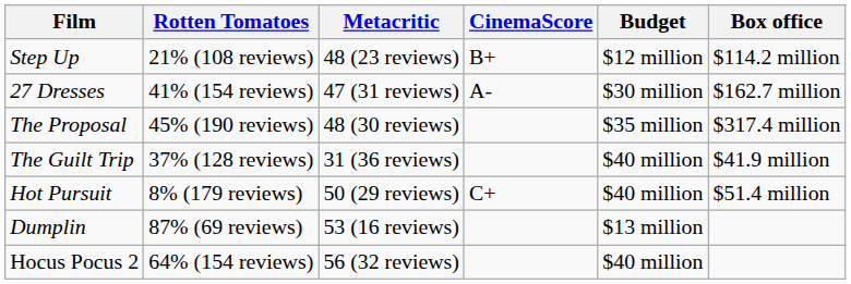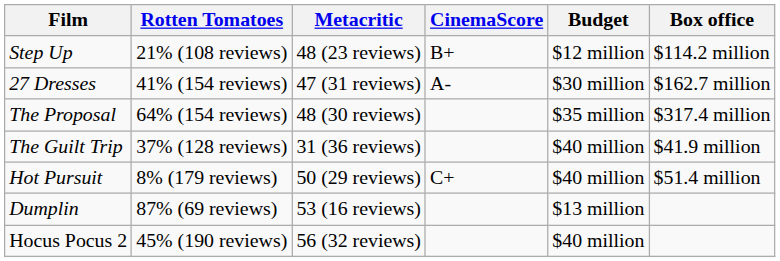 <table class="wikitable sortable">
 <tr>
 <th>Film</th>
 <th><a href='#'>Rotten Tomatoes</a></th>
 <th><a href='#'>Metacritic</a></th>
 <th><a href='#'>CinemaScore</a></th>
 <th>Budget</th>
 <th>Box office</th>
 </tr>
 <tr>
 <td><em>Step Up</em></td>
 <td>21% (108 reviews)</td>
 <td>48 (23 reviews)</td>
 <td>B+</td>
 <td>$12 million</td>
 <td>$114.2 million</td>
 </tr>
 <tr>
 <td><em>27 Dresses</em></td>
 <td>41% (154 reviews)</td>
 <td>47 (31 reviews)</td>
 <td>A-</td>
 <td>$30 million</td>
 <td>$162.7 million</td>
 </tr>
 <tr>
 <td><em>The Proposal</em></td>
-<td>45% (190 reviews)</td>
+<td>64% (154 reviews)</td>
 <td>48 (30 reviews)</td>
 <td></td>
 <td>$35 million</td>
 <td>$317.4 million</td>
 </tr>
 <tr>
 <td><em>The Guilt Trip</em></td>
 <td>37% (128 reviews)</td>
 <td>31 (36 reviews)</td>
 <td></td>
 <td>$40 million</td>
 <td>$41.9 million</td>
 </tr>
 <tr>
 <td><em>Hot Pursuit</em></td>
 <td>8% (179 reviews)</td>
 <td>50 (29 reviews)</td>
 <td>C+</td>
 <td>$40 million</td>
 <td>$51.4 million</td>
 </tr>
 <tr>
 <td><em>Dumplin<strong></td>
 <td>87% (69 reviews)</td>
 <td>53 (16 reviews)</td>
 <td></td>
 <td>$13 million</td>
 <td></td>
 </tr>
 <tr>
 <td></em>Hocus Pocus 2<em></td>
-<td>64% (154 reviews)</td>
+<td>45% (190 reviews)</td>
 <td>56 (32 reviews)</td>
 <td></td>
 <td>$40 million</td>
 <td></td>
 </tr>
 </table>
